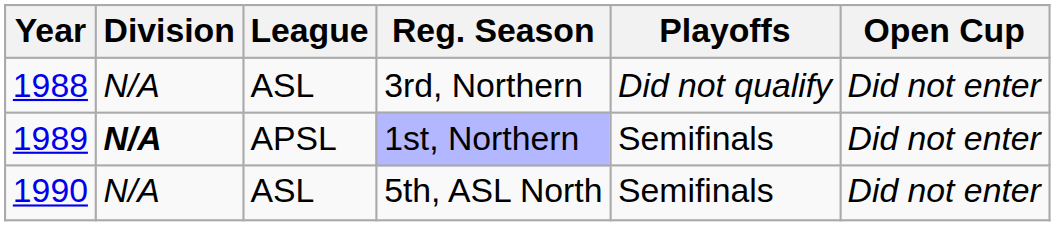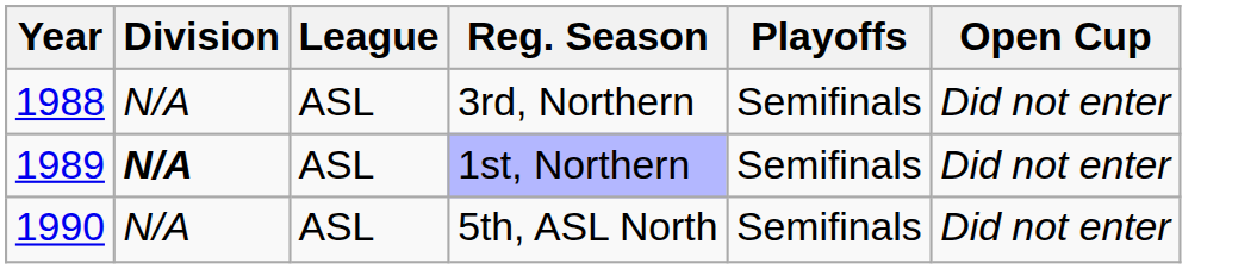 <table class="wikitable">
 <tr>
 <th>Year</th>
 <th>Division</th>
 <th>League</th>
 <th>Reg. Season</th>
 <th>Playoffs</th>
 <th>Open Cup</th>
 </tr>
 <tr>
 <td><a href='#'>1988</a></td>
 <td><em>N/A</em></td>
 <td>ASL</td>
 <td>3rd, Northern</td>
-<td><em>Did not qualify</em></td>
+<td>Semifinals</td>
 <td><em>Did not enter</em></td>
 </tr>
 <tr>
 <td><a href='#'>1989</a></td>
 <td><strong><em>N/A</em></strong></td>
-<td>APSL</td>
+<td>ASL</td>
 <td bgcolor="B3B7FF">1st, Northern</td>
 <td>Semifinals</td>
 <td><em>Did not enter</em></td>
 </tr>
 <tr>
 <td><a href='#'>1990</a></td>
 <td><em>N/A</em></td>
 <td>ASL</td>
 <td>5th, ASL North</td>
 <td>Semifinals</td>
 <td><em>Did not enter</em></td>
 </tr>
 </table>
